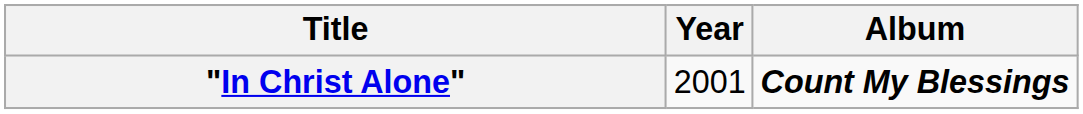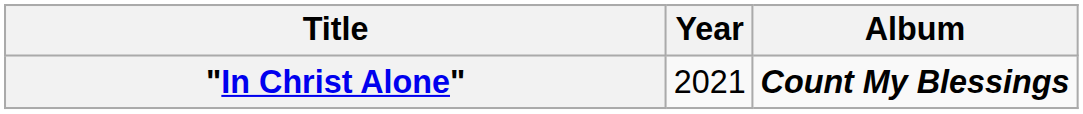 <table class="wikitable plainrowheaders" style="text-align:center;">
 <tr>
 <th scope="col" style="width:20em;">Title</th>
 <th scope="col" style="width:1em;">Year</th>
 <th scope="col">Album</th>
 </tr>
 <tr>
 <th scope="row">"<a href='#'>In Christ Alone</a>"</th>
-<td>2001</td>
+<td>2021</td>
 <td><strong><em>Count My Blessings</em></strong></td>
 </tr>
 </table>
